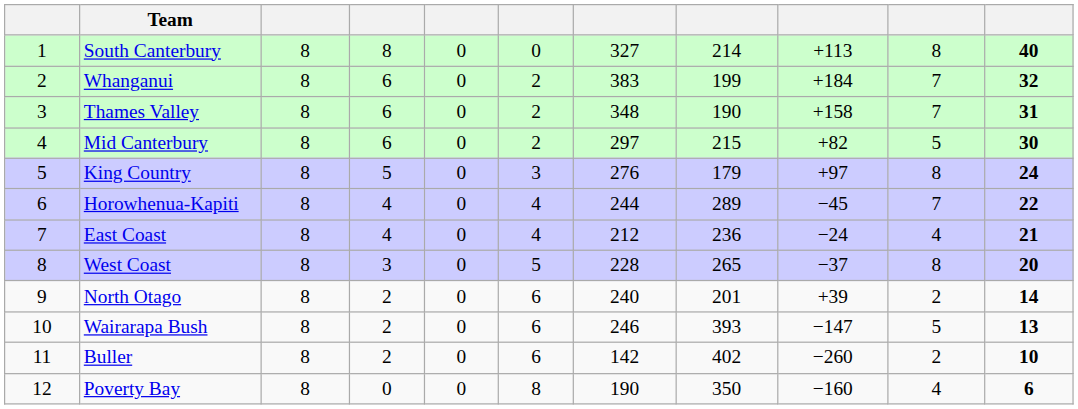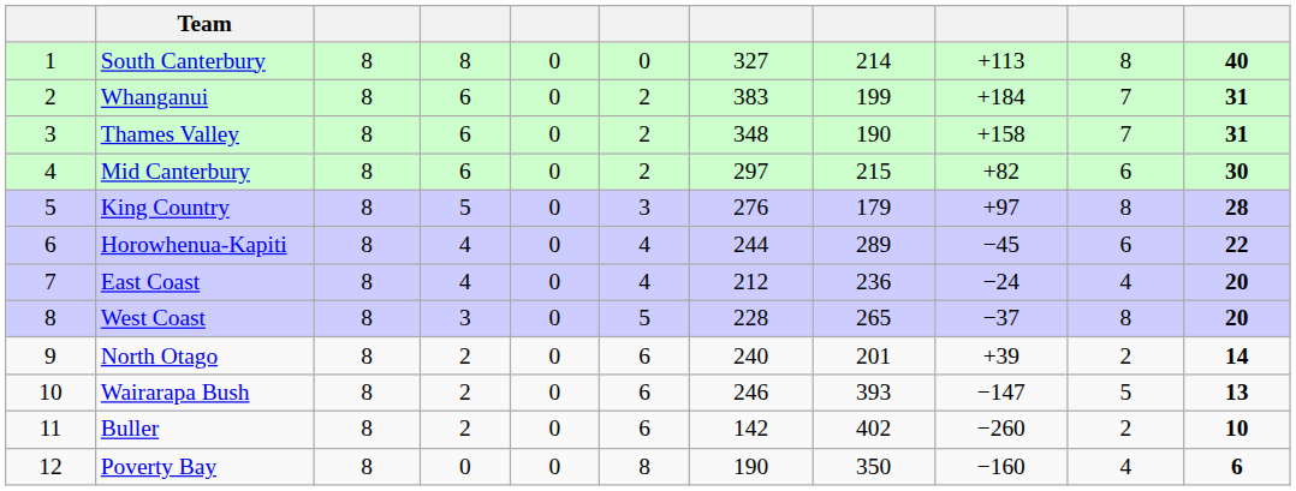 <table class="wikitable sortable" style="text-align:center;width:100%">
 <tr>
 <th abbr="Position" style="width:20px"></th>
 <th style="width:17%">Team</th>
 <th abbr="Played" style="width:25px"></th>
 <th abbr="Won" style="width:20px"></th>
 <th abbr="Drawn" style="width:20px"></th>
 <th abbr="Lost" style="width:20px"></th>
 <th abbr="Points for" style="width:30px"></th>
 <th abbr="Points against" style="width:30px"></th>
 <th abbr="Points difference" style="width:30px"></th>
 <th abbr="Bonus Points" style="width:28px"></th>
 <th abbr="Points" style="width:25px"></th>
 </tr>
 <tr style="background:#cfc">
 <td>1</td>
 <td style="text-align:left"><a href='#'>South Canterbury</a></td>
 <td>8</td>
 <td>8</td>
 <td>0</td>
 <td>0</td>
 <td>327</td>
 <td>214</td>
 <td>+113</td>
 <td>8</td>
 <td><strong>40</strong></td>
 </tr>
 <tr style="background:#cfc">
 <td>2</td>
 <td style="text-align:left"><a href='#'>Whanganui</a></td>
 <td>8</td>
 <td>6</td>
 <td>0</td>
 <td>2</td>
 <td>383</td>
 <td>199</td>
 <td>+184</td>
 <td>7</td>
-<td><strong>32</strong></td>
+<td><strong>31</strong></td>
 </tr>
 <tr style="background:#cfc">
 <td>3</td>
 <td style="text-align:left"><a href='#'>Thames Valley</a></td>
 <td>8</td>
 <td>6</td>
 <td>0</td>
 <td>2</td>
 <td>348</td>
 <td>190</td>
 <td>+158</td>
 <td>7</td>
 <td><strong>31</strong></td>
 </tr>
 <tr style="background:#cfc">
 <td>4</td>
 <td style="text-align:left"><a href='#'>Mid Canterbury</a></td>
 <td>8</td>
 <td>6</td>
 <td>0</td>
 <td>2</td>
 <td>297</td>
 <td>215</td>
 <td>+82</td>
-<td>5</td>
+<td>6</td>
 <td><strong>30</strong></td>
 </tr>
 <tr style="background:#ccf">
 <td>5</td>
 <td style="text-align:left"><a href='#'>King Country</a></td>
 <td>8</td>
 <td>5</td>
 <td>0</td>
 <td>3</td>
 <td>276</td>
 <td>179</td>
 <td>+97</td>
 <td>8</td>
-<td><strong>24</strong></td>
+<td><strong>28</strong></td>
 </tr>
 <tr style="background:#ccf">
 <td>6</td>
 <td style="text-align:left"><a href='#'>Horowhenua-Kapiti</a></td>
 <td>8</td>
 <td>4</td>
 <td>0</td>
 <td>4</td>
 <td>244</td>
 <td>289</td>
 <td>−45</td>
-<td>7</td>
+<td>6</td>
 <td><strong>22</strong></td>
 </tr>
 <tr style="background:#ccf">
 <td>7</td>
 <td style="text-align:left"><a href='#'>East Coast</a></td>
 <td>8</td>
 <td>4</td>
 <td>0</td>
 <td>4</td>
 <td>212</td>
 <td>236</td>
 <td>−24</td>
 <td>4</td>
-<td><strong>21</strong></td>
+<td><strong>20</strong></td>
 </tr>
 <tr style="background:#ccf">
 <td>8</td>
 <td style="text-align:left"><a href='#'>West Coast</a></td>
 <td>8</td>
 <td>3</td>
 <td>0</td>
 <td>5</td>
 <td>228</td>
 <td>265</td>
 <td>−37</td>
 <td>8</td>
 <td><strong>20</strong></td>
 </tr>
 <tr>
 <td>9</td>
 <td style="text-align:left"><a href='#'>North Otago</a></td>
 <td>8</td>
 <td>2</td>
 <td>0</td>
 <td>6</td>
 <td>240</td>
 <td>201</td>
 <td>+39</td>
 <td>2</td>
 <td><strong>14</strong></td>
 </tr>
 <tr>
 <td>10</td>
 <td style="text-align:left"><a href='#'>Wairarapa Bush</a></td>
 <td>8</td>
 <td>2</td>
 <td>0</td>
 <td>6</td>
 <td>246</td>
 <td>393</td>
 <td>−147</td>
 <td>5</td>
 <td><strong>13</strong></td>
 </tr>
 <tr>
 <td>11</td>
 <td style="text-align:left"><a href='#'>Buller</a></td>
 <td>8</td>
 <td>2</td>
 <td>0</td>
 <td>6</td>
 <td>142</td>
 <td>402</td>
 <td>−260</td>
 <td>2</td>
 <td><strong>10</strong></td>
 </tr>
 <tr>
 <td>12</td>
 <td style="text-align:left"><a href='#'>Poverty Bay</a></td>
 <td>8</td>
 <td>0</td>
 <td>0</td>
 <td>8</td>
 <td>190</td>
 <td>350</td>
 <td>−160</td>
 <td>4</td>
 <td><strong>6</strong></td>
 </tr>
 </table>
